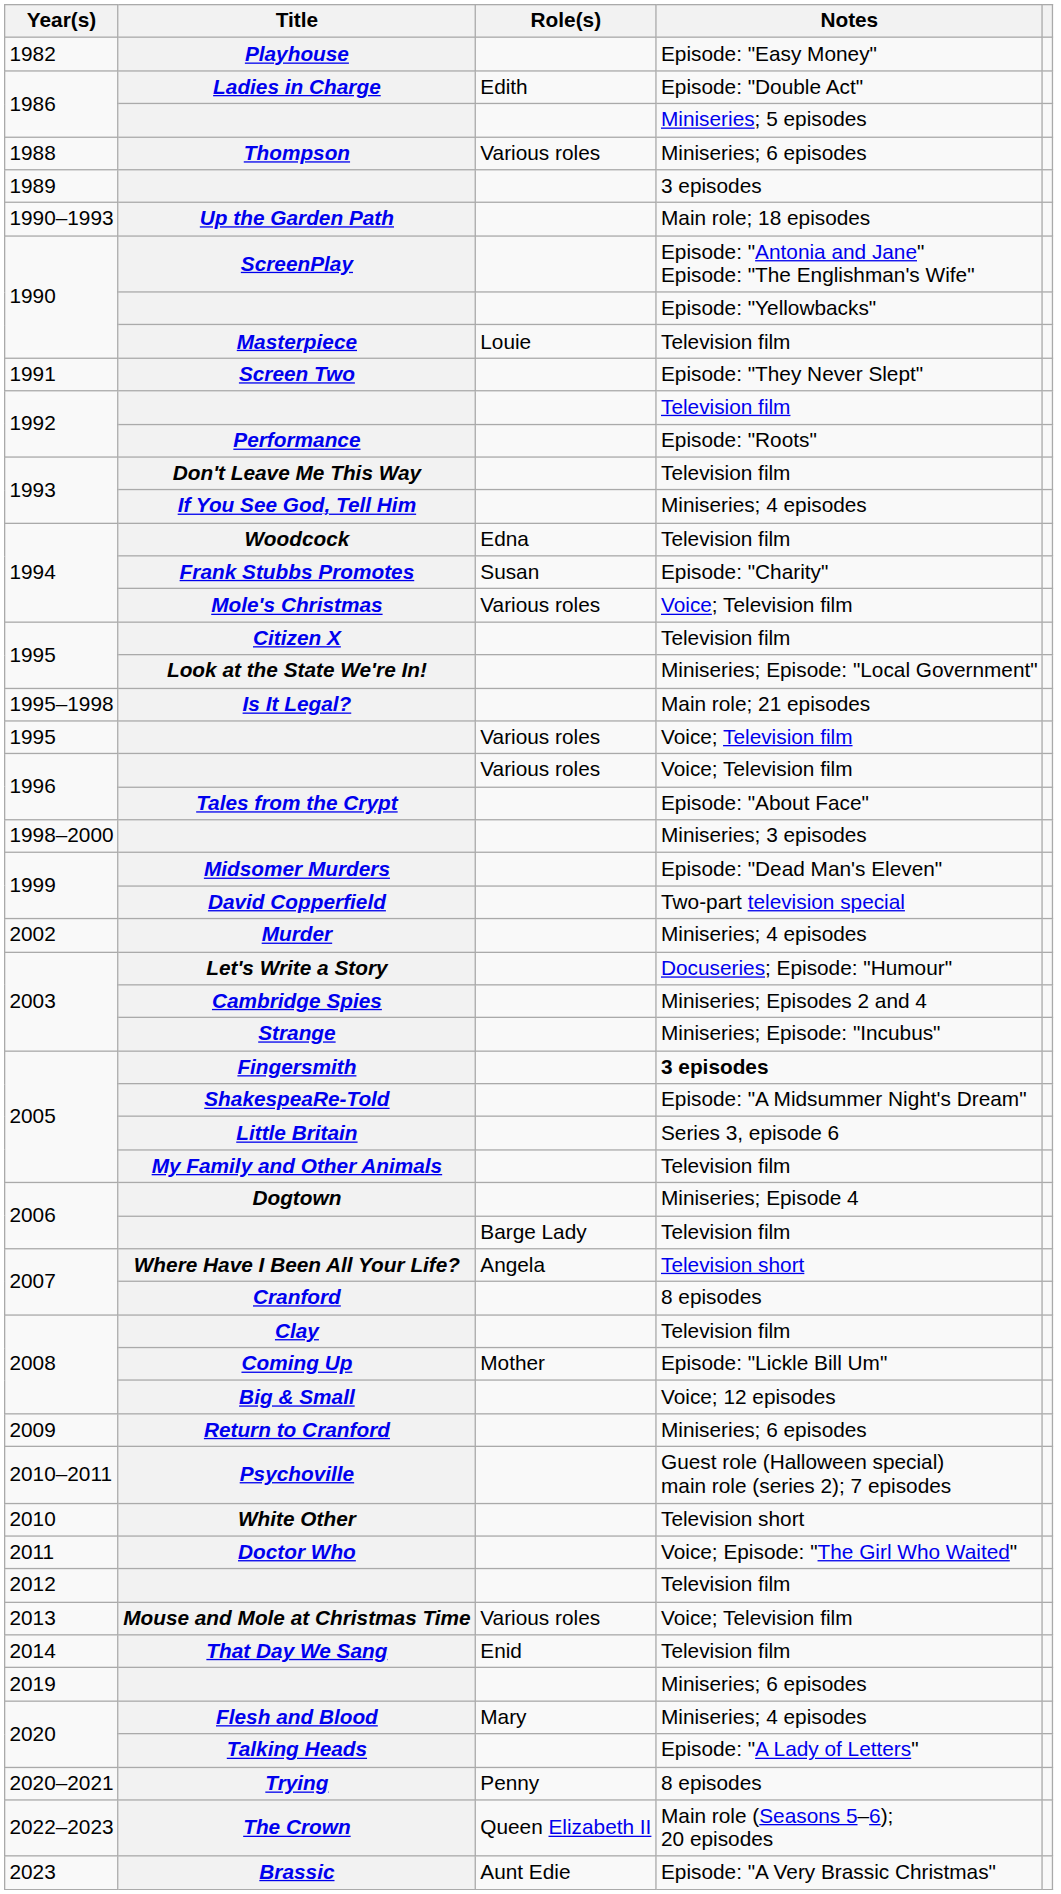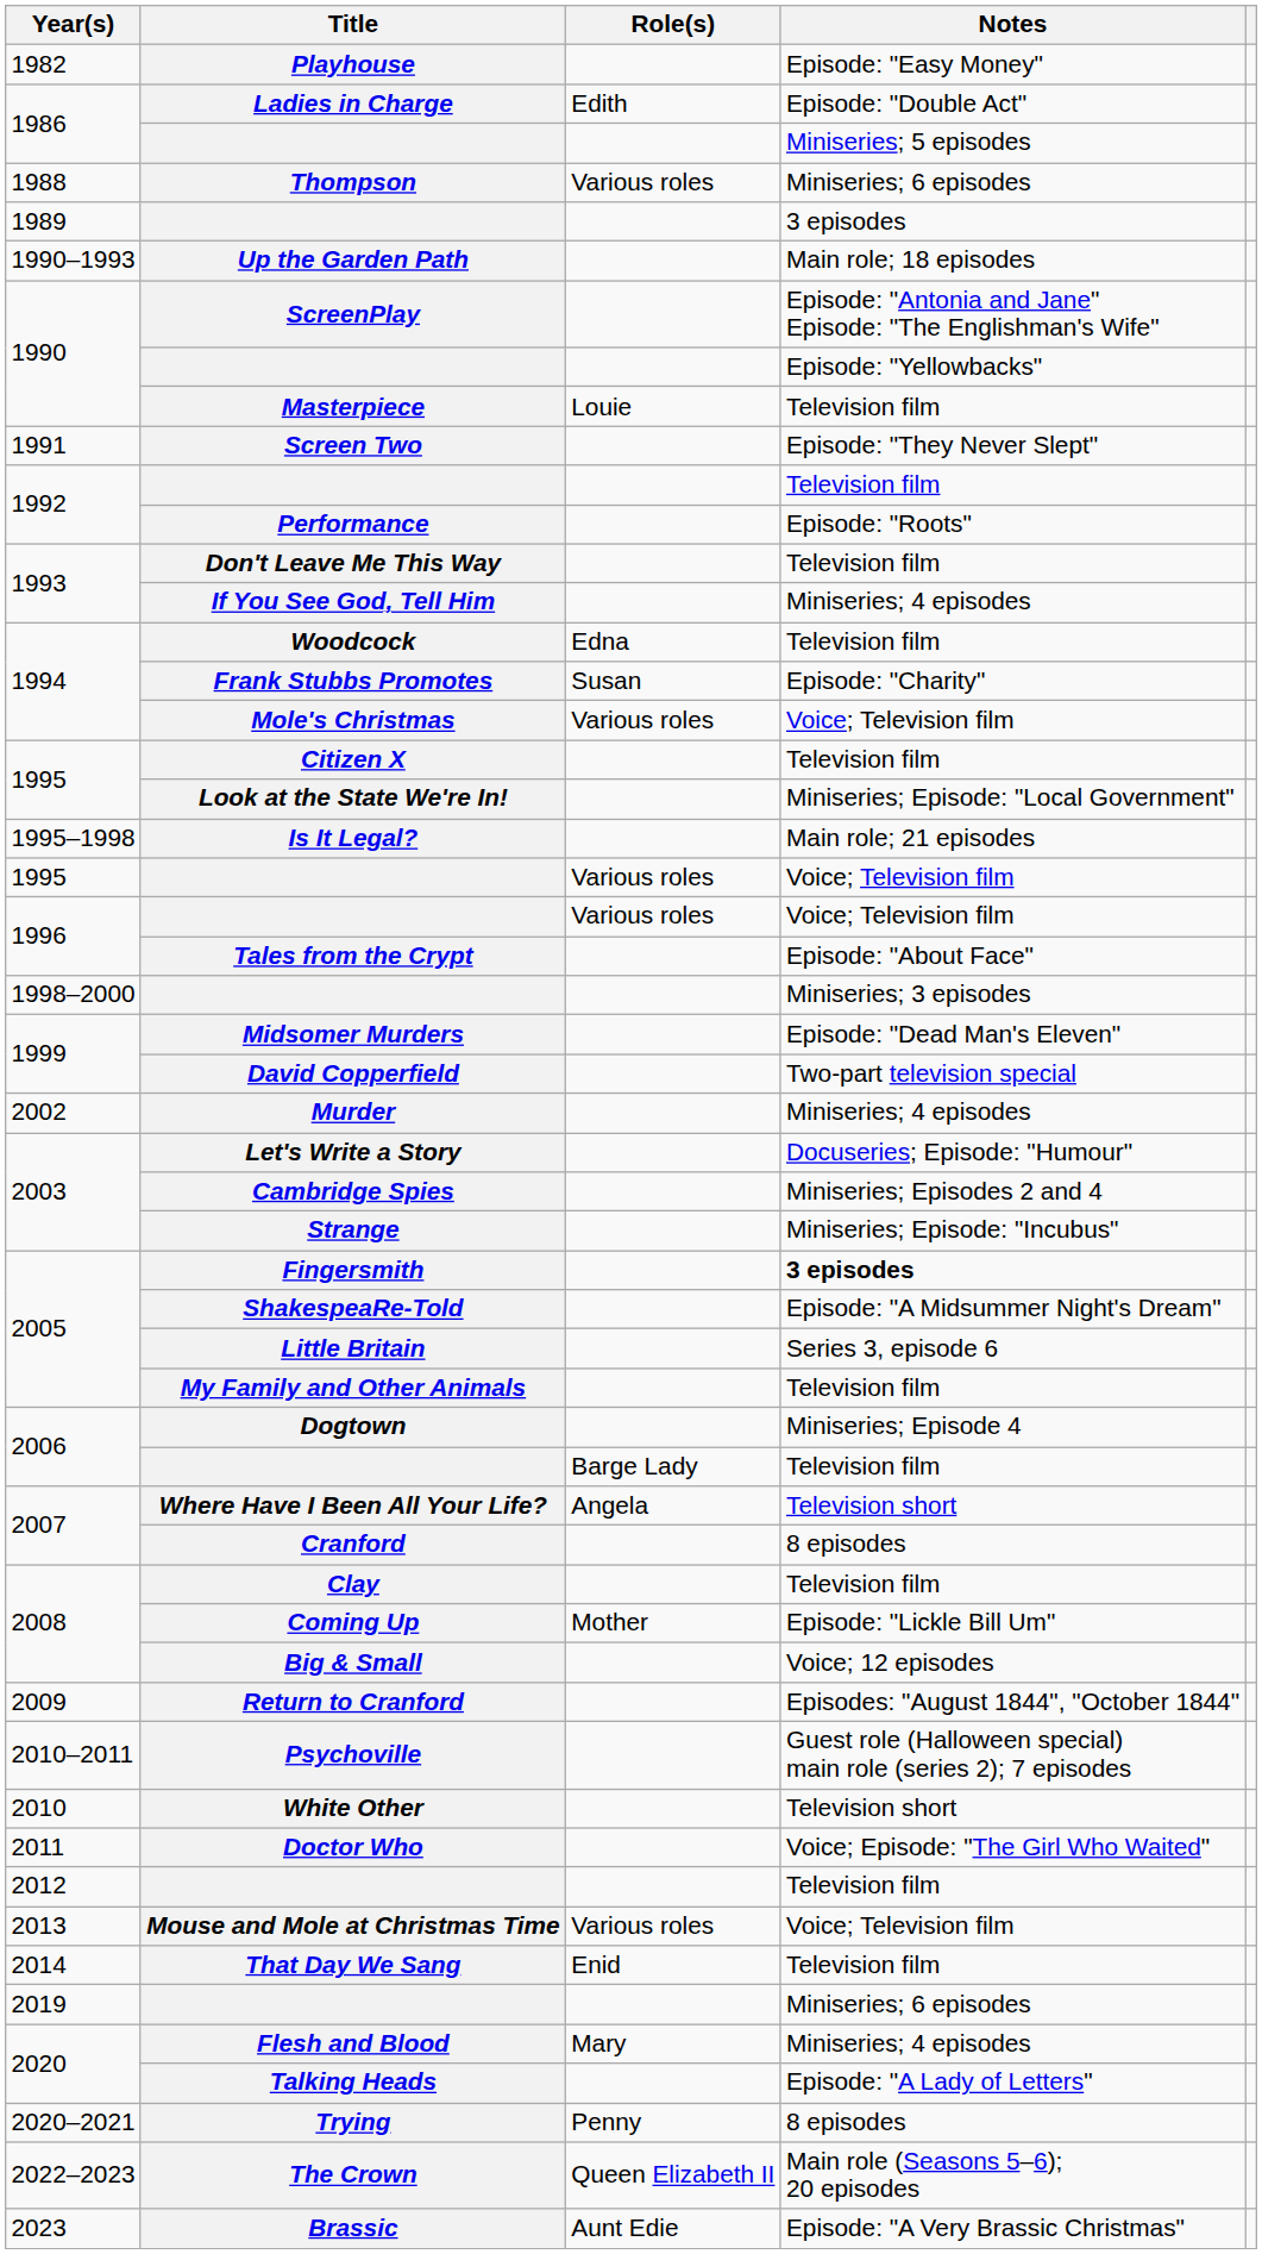 <table class="wikitable plainrowheaders sortable">
 <tr>
 <th scope="col">Year(s)</th>
 <th scope="col">Title</th>
 <th scope="col">Role(s)</th>
 <th scope="col" class="unsortable">Notes</th>
 <th scope="col" class="unsortable"></th>
 </tr>
 <tr>
 <td>1982</td>
 <th scope="row"><em><a href='#'>Playhouse</a></em></th>
 <td></td>
 <td>Episode: "Easy Money"</td>
 <td style="text-align:center;"></td>
 </tr>
 <tr>
 <td rowspan="2">1986</td>
 <th scope="row"><em><a href='#'>Ladies in Charge</a></em></th>
 <td>Edith</td>
 <td>Episode: "Double Act"</td>
 <td style="text-align:center;"></td>
 </tr>
 <tr>
 <th scope="row"><em></em></th>
 <td></td>
 <td><a href='#'>Miniseries</a>; 5 episodes</td>
 <td style="text-align:center;"></td>
 </tr>
 <tr>
 <td>1988</td>
 <th scope="row"><em><a href='#'>Thompson</a></em></th>
 <td>Various roles</td>
 <td>Miniseries; 6 episodes</td>
 <td style="text-align:center;"></td>
 </tr>
 <tr>
 <td>1989</td>
 <th scope="row"><em></em></th>
 <td></td>
 <td>3 episodes</td>
 <td style="text-align:center;"></td>
 </tr>
 <tr>
 <td>1990–1993</td>
 <th scope="row"><em><a href='#'>Up the Garden Path</a></em></th>
 <td></td>
 <td>Main role; 18 episodes</td>
 <td style="text-align:center;"></td>
 </tr>
 <tr>
 <td rowspan="3">1990</td>
 <th scope="row"><em><a href='#'>ScreenPlay</a></em></th>
 <td></td>
 <td>Episode: "<a href='#'>Antonia and Jane</a>" <br> Episode: "The Englishman's Wife"</td>
 <td style="text-align:center;"><br></td>
 </tr>
 <tr>
 <th scope="row"><em></em></th>
 <td></td>
 <td>Episode: "Yellowbacks"</td>
 <td style="text-align:center;"></td>
 </tr>
 <tr>
 <th scope="row"><em><a href='#'>Masterpiece</a></em></th>
 <td>Louie</td>
 <td>Television film</td>
 <td style="text-align:center;"></td>
 </tr>
 <tr>
 <td>1991</td>
 <th scope="row"><em><a href='#'>Screen Two</a></em></th>
 <td></td>
 <td>Episode: "They Never Slept"</td>
 <td style="text-align:center;"></td>
 </tr>
 <tr>
 <td rowspan="2">1992</td>
 <th scope="row"><em></em></th>
 <td></td>
 <td><a href='#'>Television film</a></td>
 <td style="text-align:center;"></td>
 </tr>
 <tr>
 <th scope="row"><em><a href='#'>Performance</a></em></th>
 <td></td>
 <td>Episode: "Roots"</td>
 <td style="text-align:center;"></td>
 </tr>
 <tr>
 <td rowspan="2">1993</td>
 <th scope="row"><em>Don't Leave Me This Way</em></th>
 <td></td>
 <td>Television film</td>
 <td style="text-align:center;"></td>
 </tr>
 <tr>
 <th scope="row"><em><a href='#'>If You See God, Tell Him</a></em></th>
 <td></td>
 <td>Miniseries; 4 episodes</td>
 <td style="text-align:center;"></td>
 </tr>
 <tr>
 <td rowspan="3">1994</td>
 <th scope="row"><em>Woodcock</em></th>
 <td>Edna</td>
 <td>Television film</td>
 <td style="text-align:center;"></td>
 </tr>
 <tr>
 <th scope="row"><em><a href='#'>Frank Stubbs Promotes</a></em></th>
 <td>Susan</td>
 <td>Episode: "Charity"</td>
 <td style="text-align:center;"></td>
 </tr>
 <tr>
 <th scope="row"><em><a href='#'>Mole's Christmas</a></em></th>
 <td>Various roles</td>
 <td><a href='#'>Voice</a>; Television film</td>
 <td style="text-align:center;"></td>
 </tr>
 <tr>
 <td rowspan="2">1995</td>
 <th scope="row"><em><a href='#'>Citizen X</a></em></th>
 <td></td>
 <td>Television film</td>
 <td style="text-align:center;"></td>
 </tr>
 <tr>
 <th scope="row"><em>Look at the State We're In!</em></th>
 <td></td>
 <td>Miniseries; Episode: "Local Government"</td>
 <td style="text-align:center;"></td>
 </tr>
 <tr>
 <td>1995–1998</td>
 <th scope="row"><em><a href='#'>Is It Legal?</a></em></th>
 <td></td>
 <td>Main role; 21 episodes</td>
 <td style="text-align:center;"></td>
 </tr>
 <tr>
 <td>1995</td>
 <th scope="row"><em></em></th>
 <td>Various roles</td>
 <td>Voice; <a href='#'>Television film</a></td>
 <td style="text-align:center;"></td>
 </tr>
 <tr>
 <td rowspan="2">1996</td>
 <th scope="row"><em></em></th>
 <td>Various roles</td>
 <td>Voice; Television film</td>
 <td style="text-align:center;"></td>
 </tr>
 <tr>
 <th scope="row"><em><a href='#'>Tales from the Crypt</a></em></th>
 <td></td>
 <td>Episode: "About Face"</td>
 <td style="text-align:center;"></td>
 </tr>
 <tr>
 <td>1998–2000</td>
 <th scope="row"><em></em></th>
 <td></td>
 <td>Miniseries; 3 episodes</td>
 <td style="text-align:center;"><br></td>
 </tr>
 <tr>
 <td rowspan="2">1999</td>
 <th scope="row"><em><a href='#'>Midsomer Murders</a></em></th>
 <td></td>
 <td>Episode: "Dead Man's Eleven"</td>
 <td style="text-align:center;"></td>
 </tr>
 <tr>
 <th scope="row"><em><a href='#'>David Copperfield</a></em></th>
 <td></td>
 <td>Two-part <a href='#'>television special</a></td>
 <td style="text-align:center;"></td>
 </tr>
 <tr>
 <td>2002</td>
 <th scope="row"><em><a href='#'>Murder</a></em></th>
 <td></td>
 <td>Miniseries; 4 episodes</td>
 <td style="text-align:center;"></td>
 </tr>
 <tr>
 <td rowspan="3">2003</td>
 <th scope="row"><em>Let's Write a Story</em></th>
 <td></td>
 <td><a href='#'>Docuseries</a>; Episode: "Humour"</td>
 <td style="text-align:center;"><br></td>
 </tr>
 <tr>
 <th scope="row"><em><a href='#'>Cambridge Spies</a></em></th>
 <td></td>
 <td>Miniseries; Episodes 2 and 4</td>
 <td style="text-align:center;"></td>
 </tr>
 <tr>
 <th scope="row"><em><a href='#'>Strange</a></em></th>
 <td></td>
 <td>Miniseries; Episode: "Incubus"</td>
 <td style="text-align:center;"></td>
 </tr>
 <tr>
 <td rowspan="4">2005</td>
 <th scope="row"><em><a href='#'>Fingersmith</a></em></th>
 <td></td>
 <td><strong>3 episodes</strong></td>
 <td style="text-align:center;"></td>
 </tr>
 <tr>
 <th scope="row"><em><a href='#'>ShakespeaRe-Told</a></em></th>
 <td></td>
 <td>Episode: "A Midsummer Night's Dream"</td>
 <td style="text-align:center;"></td>
 </tr>
 <tr>
 <th scope="row"><em><a href='#'>Little Britain</a></em></th>
 <td></td>
 <td>Series 3, episode 6</td>
 <td style="text-align:center;"></td>
 </tr>
 <tr>
 <th scope="row"><em><a href='#'>My Family and Other Animals</a></em></th>
 <td></td>
 <td>Television film</td>
 <td style="text-align:center;"></td>
 </tr>
 <tr>
 <td rowspan="2">2006</td>
 <th scope="row"><em>Dogtown</em></th>
 <td></td>
 <td>Miniseries; Episode 4</td>
 <td style="text-align:center;"></td>
 </tr>
 <tr>
 <th scope="row"><em></em></th>
 <td>Barge Lady</td>
 <td>Television film</td>
 <td style="text-align:center;"></td>
 </tr>
 <tr>
 <td rowspan="2">2007</td>
 <th scope="row"><em>Where Have I Been All Your Life?</em></th>
 <td>Angela</td>
 <td><a href='#'>Television short</a></td>
 <td style="text-align:center;"></td>
 </tr>
 <tr>
 <th scope="row"><em><a href='#'>Cranford</a></em></th>
 <td></td>
 <td>8 episodes</td>
 <td style="text-align:center;"></td>
 </tr>
 <tr>
 <td rowspan="3">2008</td>
 <th scope="row"><em><a href='#'>Clay</a></em></th>
 <td></td>
 <td>Television film</td>
 <td style="text-align:center;"></td>
 </tr>
 <tr>
 <th scope="row"><em><a href='#'>Coming Up</a></em></th>
 <td>Mother</td>
 <td>Episode: "Lickle Bill Um"</td>
 <td style="text-align:center;"></td>
 </tr>
 <tr>
 <th scope="row"><em><a href='#'>Big & Small</a></em></th>
 <td></td>
 <td>Voice; 12 episodes</td>
 <td style="text-align:center;"></td>
 </tr>
 <tr>
 <td>2009</td>
 <th scope="row"><em><a href='#'>Return to Cranford</a></em></th>
 <td></td>
-<td>Miniseries; 6 episodes</td>
+<td>Episodes: "August 1844", "October 1844"</td>
 <td style="text-align:center;"></td>
 </tr>
 <tr>
 <td>2010–2011</td>
 <th scope="row"><em><a href='#'>Psychoville</a></em></th>
 <td></td>
 <td>Guest role (Halloween special) <br> main role (series 2); 7 episodes</td>
 <td style="text-align:center;"><br><br></td>
 </tr>
 <tr>
 <td>2010</td>
 <th scope="row"><em>White Other</em></th>
 <td></td>
 <td>Television short</td>
 <td style="text-align:center;"></td>
 </tr>
 <tr>
 <td>2011</td>
 <th scope="row"><em><a href='#'>Doctor Who</a></em></th>
 <td></td>
 <td>Voice; Episode: "<a href='#'>The Girl Who Waited</a>"</td>
 <td style="text-align:center;"></td>
 </tr>
 <tr>
 <td>2012</td>
 <th scope="row"><em></em></th>
 <td></td>
 <td>Television film</td>
 <td style="text-align:center;"></td>
 </tr>
 <tr>
 <td>2013</td>
 <th scope="row"><em>Mouse and Mole at Christmas Time</em></th>
 <td>Various roles</td>
 <td>Voice; Television film</td>
 <td style="text-align:center;"></td>
 </tr>
 <tr>
 <td>2014</td>
 <th scope="row"><em><a href='#'>That Day We Sang</a></em></th>
 <td>Enid</td>
 <td>Television film</td>
 <td style="text-align:center;"></td>
 </tr>
 <tr>
 <td>2019</td>
 <th scope="row"><em></em></th>
 <td></td>
 <td>Miniseries; 6 episodes</td>
 <td style="text-align:center;"></td>
 </tr>
 <tr>
 <td rowspan="2">2020</td>
 <th scope="row"><em><a href='#'>Flesh and Blood</a></em></th>
 <td>Mary</td>
 <td>Miniseries; 4 episodes</td>
 <td style="text-align:center;"></td>
 </tr>
 <tr>
 <th scope="row"><em><a href='#'>Talking Heads</a></em></th>
 <td></td>
 <td>Episode: "<a href='#'>A Lady of Letters</a>"</td>
 <td style="text-align:center;"></td>
 </tr>
 <tr>
 <td>2020–2021</td>
 <th scope="row"><em><a href='#'>Trying</a></em></th>
 <td>Penny</td>
 <td>8 episodes</td>
 <td style="text-align:center;"></td>
 </tr>
 <tr>
 <td>2022–2023</td>
 <th scope="row"><em><a href='#'>The Crown</a></em></th>
 <td>Queen <a href='#'>Elizabeth II</a></td>
 <td>Main role (<a href='#'>Seasons 5</a>–<a href='#'>6</a>);<br>20 episodes</td>
 <td style="text-align:center;"></td>
 </tr>
 <tr>
 <td>2023</td>
 <th scope="row"><em><a href='#'>Brassic</a></em></th>
 <td>Aunt Edie</td>
 <td>Episode: "A Very Brassic Christmas"</td>
 <td style="text-align:center;"></td>
 </tr>
 </table>
